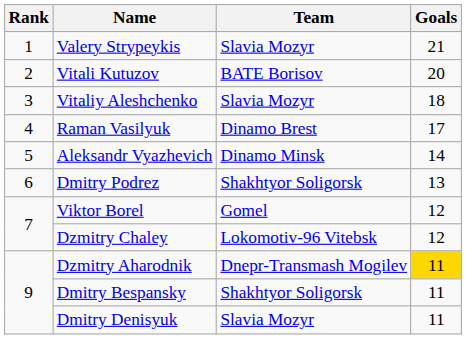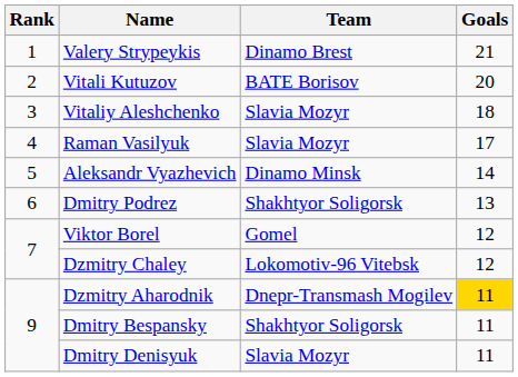 <table class="wikitable" style="text-align:left">
 <tr>
 <th>Rank</th>
 <th>Name</th>
 <th>Team</th>
 <th>Goals</th>
 </tr>
 <tr>
 <td align="center">1</td>
 <td> <a href='#'>Valery Strypeykis</a></td>
-<td><a href='#'>Slavia Mozyr</a></td>
+<td><a href='#'>Dinamo Brest</a></td>
 <td align="center">21</td>
 </tr>
 <tr>
 <td align="center">2</td>
 <td> <a href='#'>Vitali Kutuzov</a></td>
 <td><a href='#'>BATE Borisov</a></td>
 <td align="center">20</td>
 </tr>
 <tr>
 <td align="center">3</td>
 <td> <a href='#'>Vitaliy Aleshchenko</a></td>
 <td><a href='#'>Slavia Mozyr</a></td>
 <td align="center">18</td>
 </tr>
 <tr>
 <td align="center">4</td>
 <td> <a href='#'>Raman Vasilyuk</a></td>
-<td><a href='#'>Dinamo Brest</a></td>
+<td><a href='#'>Slavia Mozyr</a></td>
 <td align="center">17</td>
 </tr>
 <tr>
 <td align="center">5</td>
 <td> <a href='#'>Aleksandr Vyazhevich</a></td>
 <td><a href='#'>Dinamo Minsk</a></td>
 <td align="center">14</td>
 </tr>
 <tr>
 <td align="center">6</td>
 <td> <a href='#'>Dmitry Podrez</a></td>
 <td><a href='#'>Shakhtyor Soligorsk</a></td>
 <td align="center">13</td>
 </tr>
 <tr>
 <td align="center" rowspan="2">7</td>
 <td> <a href='#'>Viktor Borel</a></td>
 <td><a href='#'>Gomel</a></td>
 <td align="center">12</td>
 </tr>
 <tr>
 <td> <a href='#'>Dzmitry Chaley</a></td>
 <td><a href='#'>Lokomotiv-96 Vitebsk</a></td>
 <td align="center">12</td>
 </tr>
 <tr>
 <td align="center" rowspan="3">9</td>
 <td> <a href='#'>Dzmitry Aharodnik</a></td>
 <td><a href='#'>Dnepr-Transmash Mogilev</a></td>
 <td align="center" style="background: gold;">11</td>
 </tr>
 <tr>
 <td> <a href='#'>Dmitry Bespansky</a></td>
 <td><a href='#'>Shakhtyor Soligorsk</a></td>
 <td align="center">11</td>
 </tr>
 <tr>
 <td> <a href='#'>Dmitry Denisyuk</a></td>
 <td><a href='#'>Slavia Mozyr</a></td>
 <td align="center">11</td>
 </tr>
 </table>
